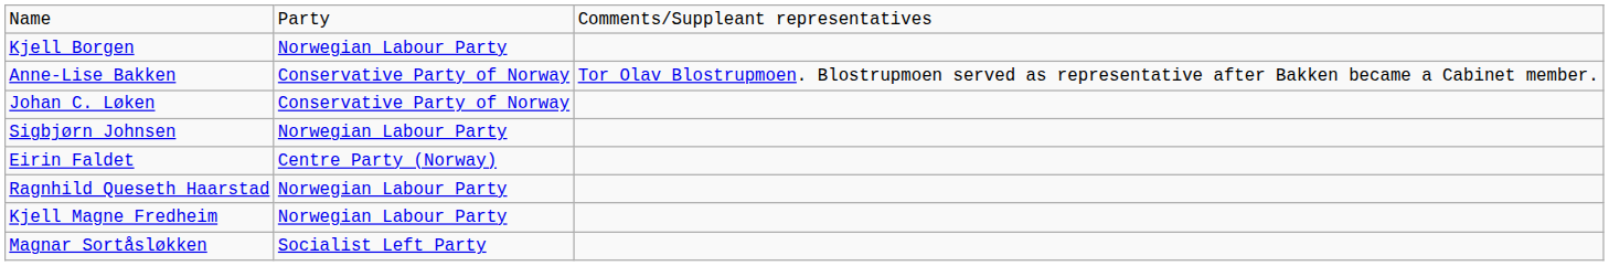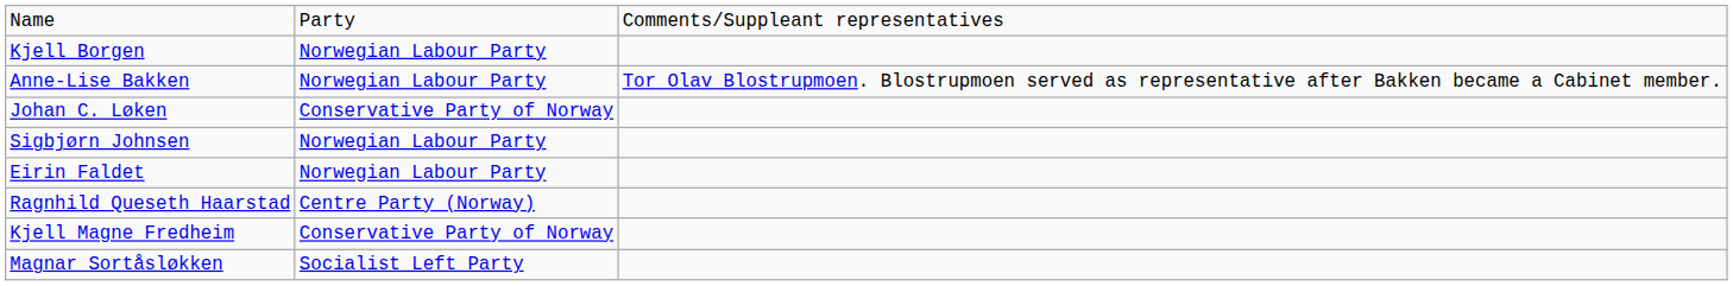 <table class="wikitable">
 <tr>
 <td>Name</td>
 <td>Party</td>
 <td>Comments/Suppleant representatives</td>
 </tr>
 <tr>
 <td><a href='#'>Kjell Borgen</a></td>
 <td><a href='#'>Norwegian Labour Party</a></td>
 <td></td>
 </tr>
 <tr>
 <td><a href='#'>Anne-Lise Bakken</a></td>
-<td><a href='#'>Conservative Party of Norway</a></td>
+<td><a href='#'>Norwegian Labour Party</a></td>
 <td><a href='#'>Tor Olav Blostrupmoen</a>. Blostrupmoen served as representative after Bakken became a Cabinet member.</td>
 </tr>
 <tr>
 <td><a href='#'>Johan C. Løken</a></td>
 <td><a href='#'>Conservative Party of Norway</a></td>
 <td></td>
 </tr>
 <tr>
 <td><a href='#'>Sigbjørn Johnsen</a></td>
 <td><a href='#'>Norwegian Labour Party</a></td>
 <td></td>
 </tr>
 <tr>
 <td><a href='#'>Eirin Faldet</a></td>
+<td><a href='#'>Norwegian Labour Party</a></td>
+<td></td>
+</tr>
+<tr>
+<td><a href='#'>Ragnhild Queseth Haarstad</a></td>
 <td><a href='#'>Centre Party (Norway)</a></td>
 <td></td>
 </tr>
 <tr>
-<td><a href='#'>Ragnhild Queseth Haarstad</a></td>
-<td><a href='#'>Norwegian Labour Party</a></td>
-<td></td>
-</tr>
-<tr>
 <td><a href='#'>Kjell Magne Fredheim</a></td>
-<td><a href='#'>Norwegian Labour Party</a></td>
+<td><a href='#'>Conservative Party of Norway</a></td>
 <td></td>
 </tr>
 <tr>
 <td><a href='#'>Magnar Sortåsløkken</a></td>
 <td><a href='#'>Socialist Left Party</a></td>
 <td></td>
 </tr>
 </table>
